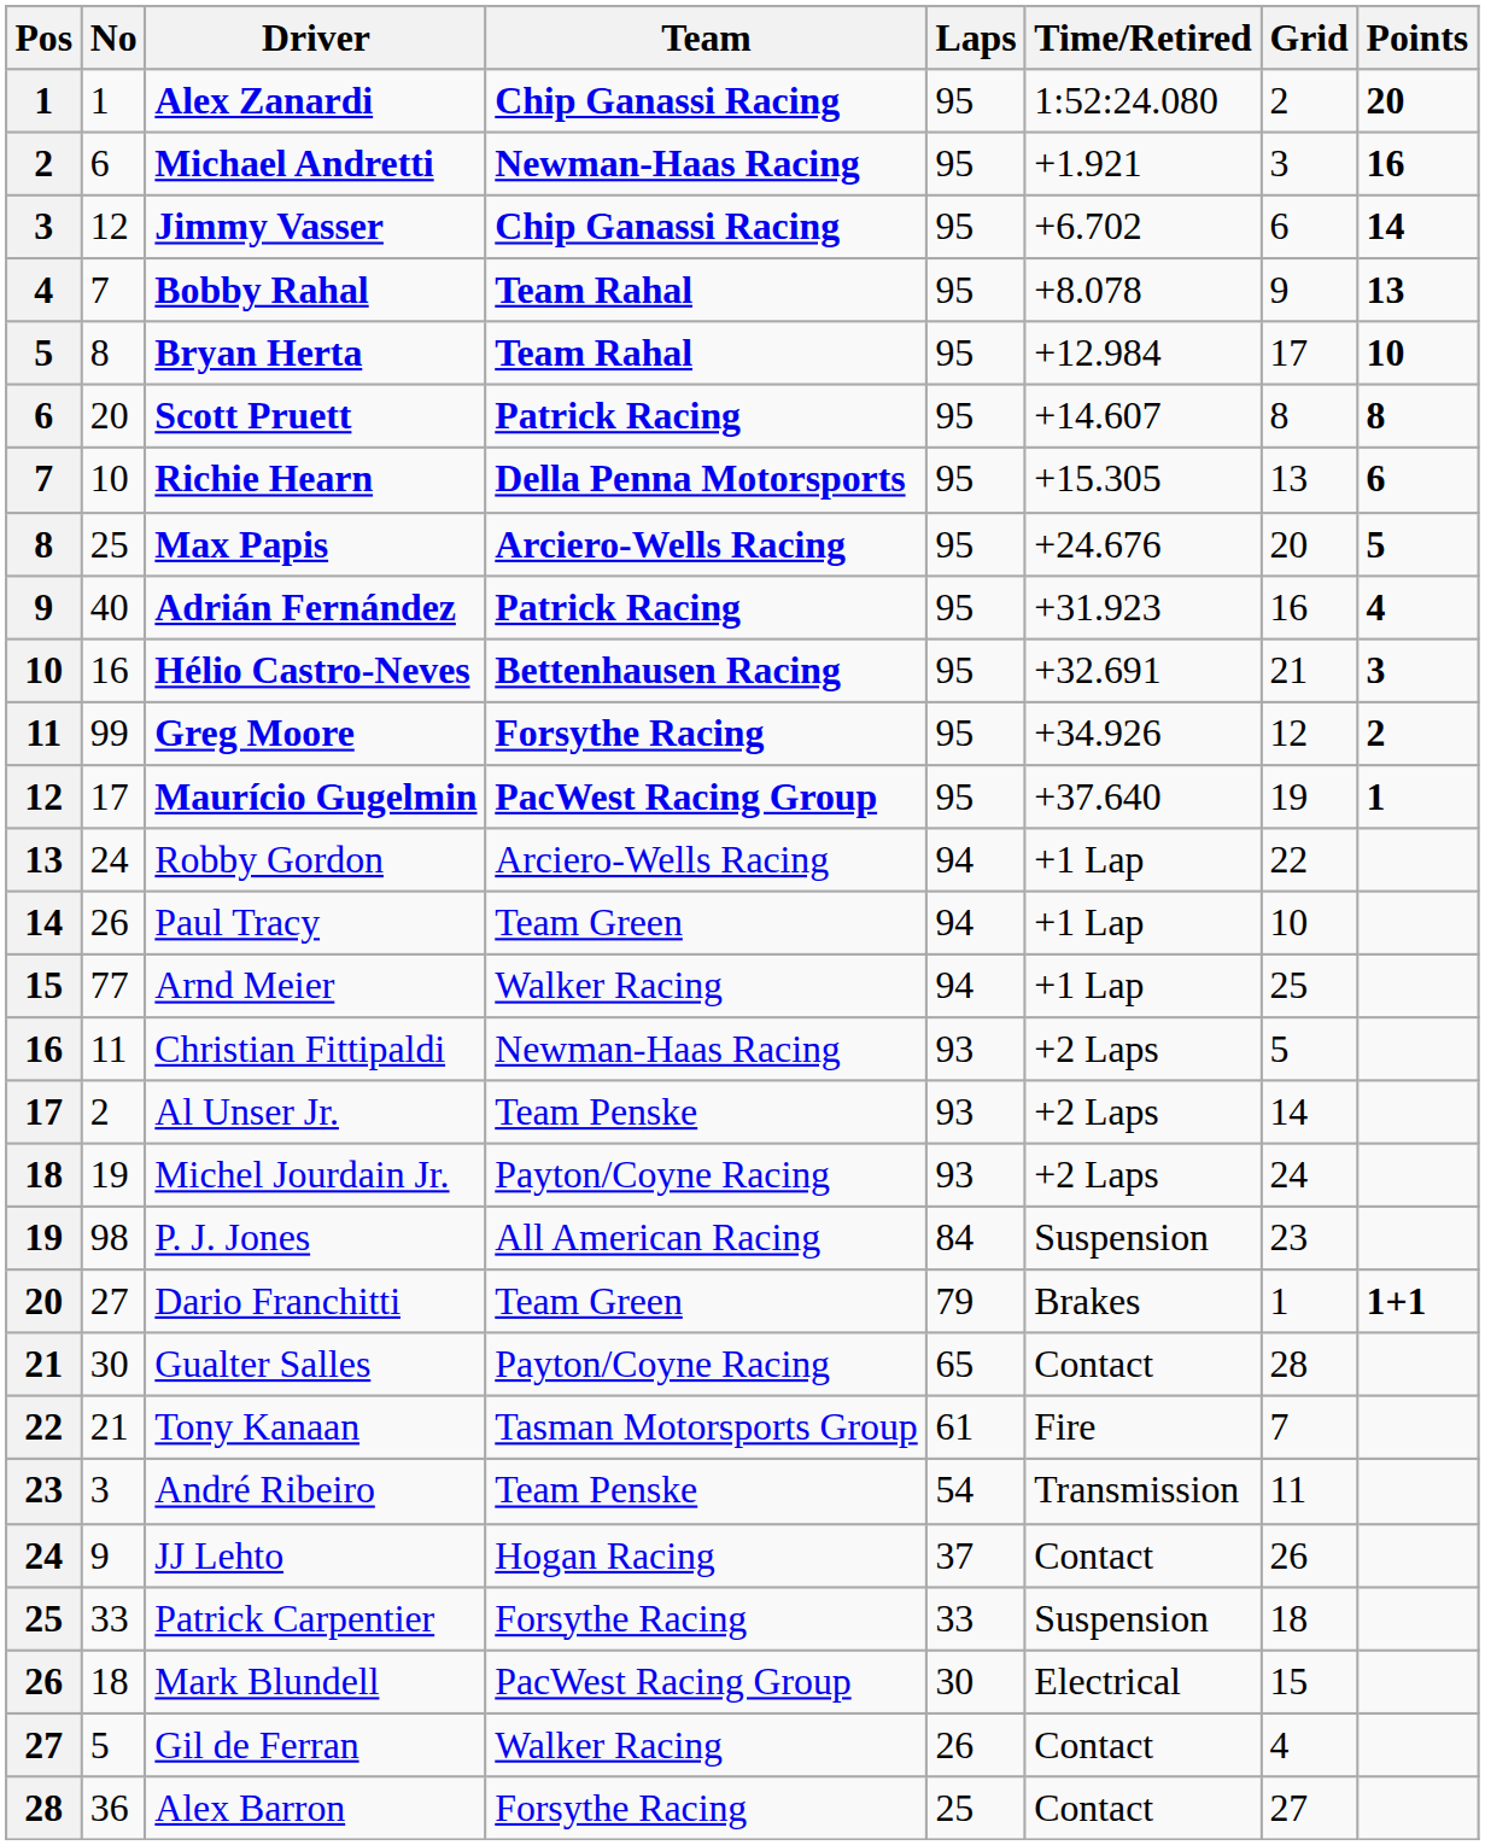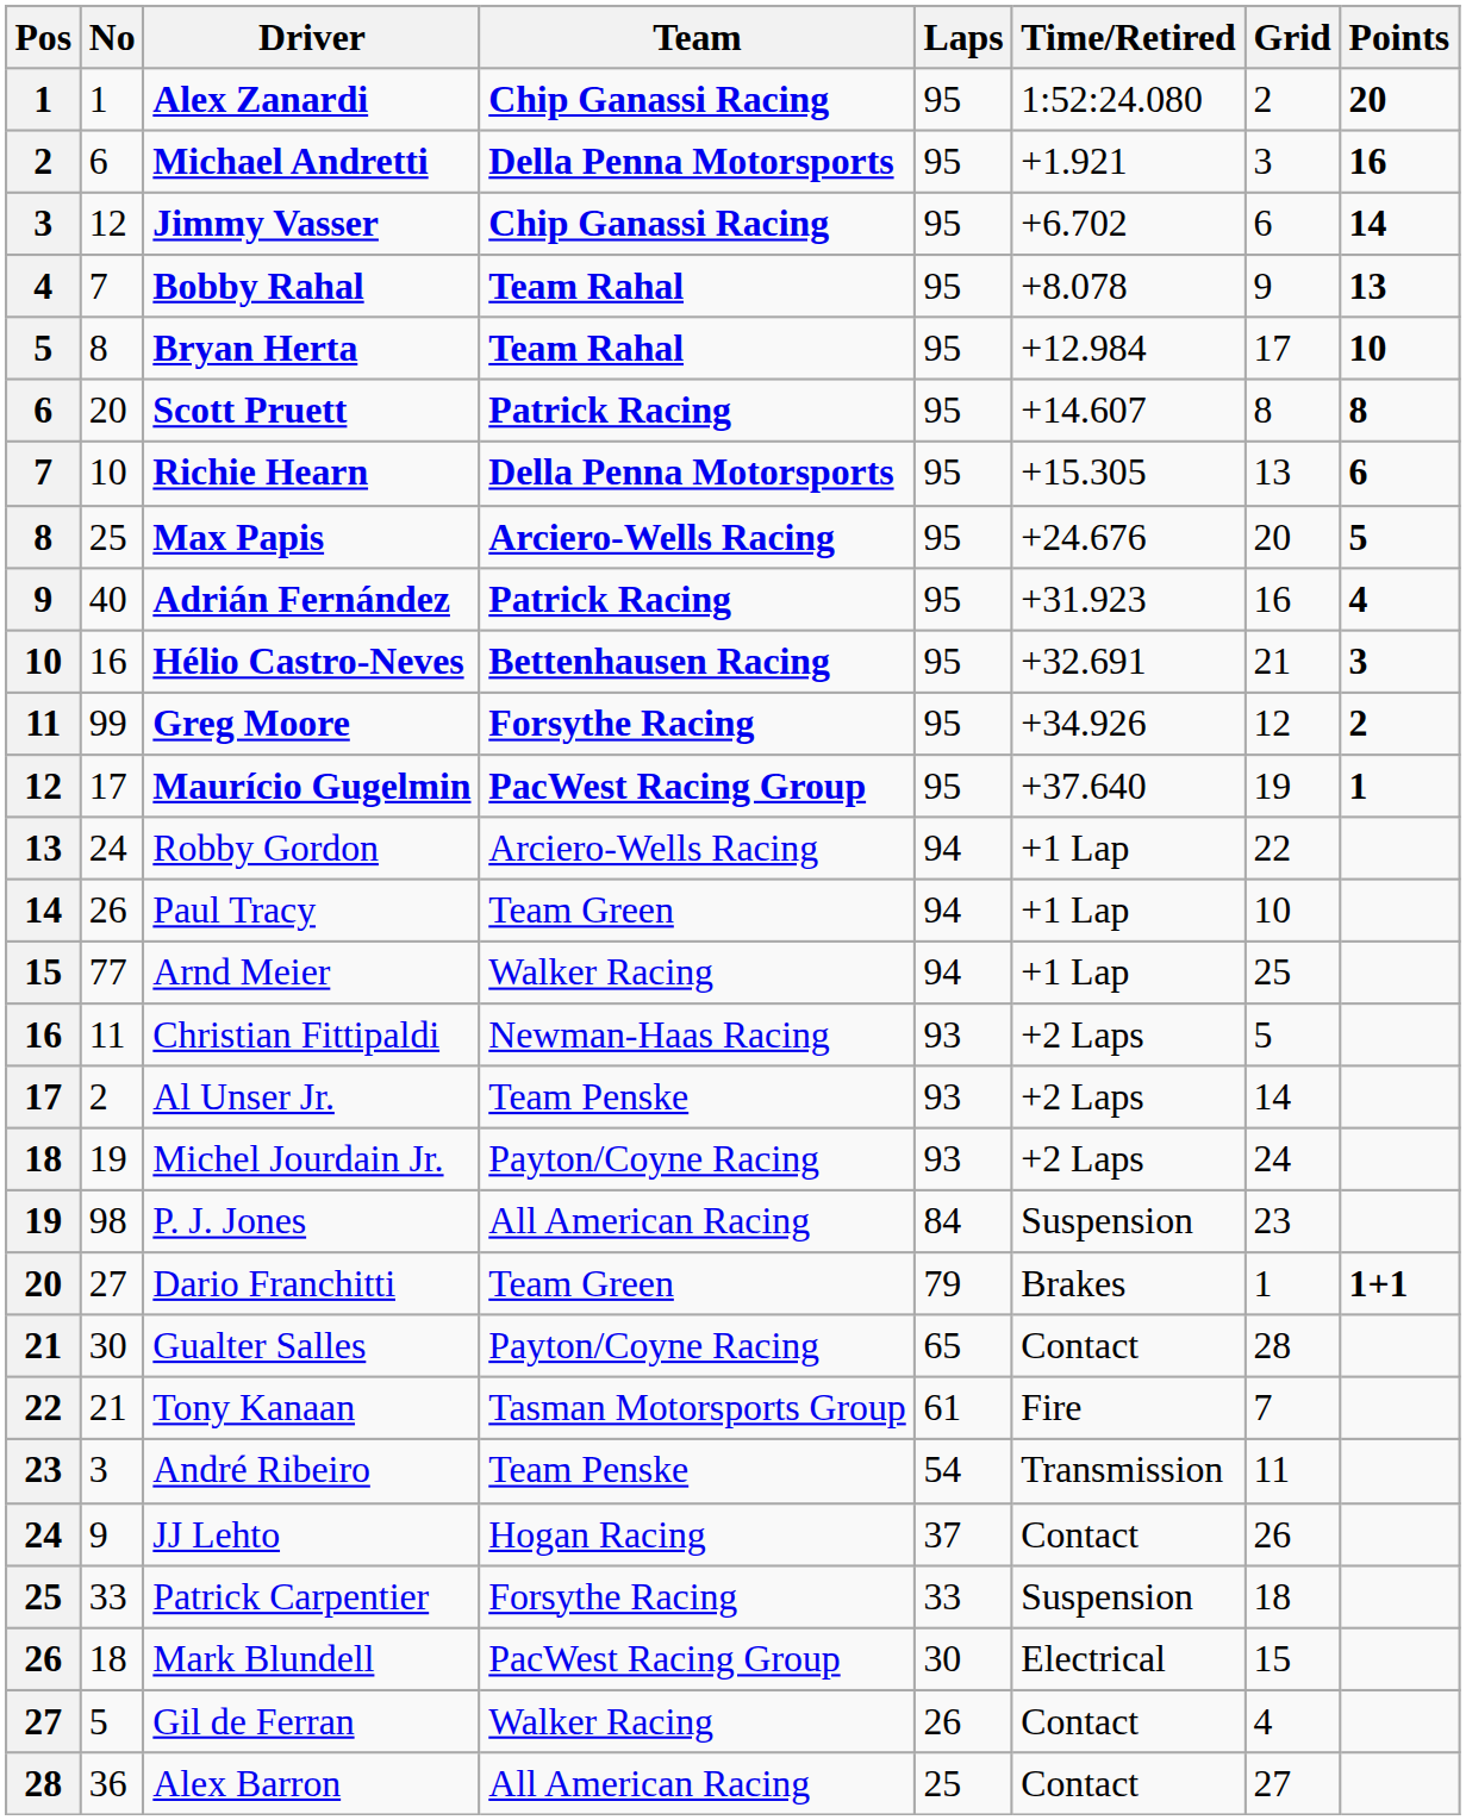 <table class="wikitable" style="font-size:95%;">
 <tr>
 <th>Pos</th>
 <th>No</th>
 <th>Driver</th>
 <th>Team</th>
 <th>Laps</th>
 <th>Time/Retired</th>
 <th>Grid</th>
 <th>Points</th>
 </tr>
 <tr>
 <th>1</th>
 <td>1</td>
 <td> <strong><a href='#'>Alex Zanardi</a></strong></td>
 <td><strong><a href='#'>Chip Ganassi Racing</a></strong></td>
 <td>95</td>
 <td>1:52:24.080</td>
 <td>2</td>
 <td><strong>20</strong></td>
 </tr>
 <tr>
 <th>2</th>
 <td>6</td>
 <td> <strong><a href='#'>Michael Andretti</a></strong></td>
-<td><strong><a href='#'>Newman-Haas Racing</a></strong></td>
+<td><strong><a href='#'>Della Penna Motorsports</a></strong></td>
 <td>95</td>
 <td>+1.921</td>
 <td>3</td>
 <td><strong>16</strong></td>
 </tr>
 <tr>
 <th>3</th>
 <td>12</td>
 <td> <strong><a href='#'>Jimmy Vasser</a></strong></td>
 <td><strong><a href='#'>Chip Ganassi Racing</a></strong></td>
 <td>95</td>
 <td>+6.702</td>
 <td>6</td>
 <td><strong>14</strong></td>
 </tr>
 <tr>
 <th>4</th>
 <td>7</td>
 <td> <strong><a href='#'>Bobby Rahal</a></strong></td>
 <td><strong><a href='#'>Team Rahal</a></strong></td>
 <td>95</td>
 <td>+8.078</td>
 <td>9</td>
 <td><strong>13</strong></td>
 </tr>
 <tr>
 <th>5</th>
 <td>8</td>
 <td> <strong><a href='#'>Bryan Herta</a></strong></td>
 <td><strong><a href='#'>Team Rahal</a></strong></td>
 <td>95</td>
 <td>+12.984</td>
 <td>17</td>
 <td><strong>10</strong></td>
 </tr>
 <tr>
 <th>6</th>
 <td>20</td>
 <td> <strong><a href='#'>Scott Pruett</a></strong></td>
 <td><strong><a href='#'>Patrick Racing</a></strong></td>
 <td>95</td>
 <td>+14.607</td>
 <td>8</td>
 <td><strong>8</strong></td>
 </tr>
 <tr>
 <th>7</th>
 <td>10</td>
 <td> <strong><a href='#'>Richie Hearn</a></strong></td>
 <td><strong><a href='#'>Della Penna Motorsports</a></strong></td>
 <td>95</td>
 <td>+15.305</td>
 <td>13</td>
 <td><strong>6</strong></td>
 </tr>
 <tr>
 <th>8</th>
 <td>25</td>
 <td> <strong><a href='#'>Max Papis</a></strong></td>
 <td><strong><a href='#'>Arciero-Wells Racing</a></strong></td>
 <td>95</td>
 <td>+24.676</td>
 <td>20</td>
 <td><strong>5</strong></td>
 </tr>
 <tr>
 <th>9</th>
 <td>40</td>
 <td> <strong><a href='#'>Adrián Fernández</a></strong></td>
 <td><strong><a href='#'>Patrick Racing</a></strong></td>
 <td>95</td>
 <td>+31.923</td>
 <td>16</td>
 <td><strong>4</strong></td>
 </tr>
 <tr>
 <th>10</th>
 <td>16</td>
 <td> <strong><a href='#'>Hélio Castro-Neves</a></strong></td>
 <td><strong><a href='#'>Bettenhausen Racing</a></strong></td>
 <td>95</td>
 <td>+32.691</td>
 <td>21</td>
 <td><strong>3</strong></td>
 </tr>
 <tr>
 <th>11</th>
 <td>99</td>
 <td> <strong><a href='#'>Greg Moore</a></strong></td>
 <td><strong><a href='#'>Forsythe Racing</a></strong></td>
 <td>95</td>
 <td>+34.926</td>
 <td>12</td>
 <td><strong>2</strong></td>
 </tr>
 <tr>
 <th>12</th>
 <td>17</td>
 <td> <strong><a href='#'>Maurício Gugelmin</a></strong></td>
 <td><strong><a href='#'>PacWest Racing Group</a></strong></td>
 <td>95</td>
 <td>+37.640</td>
 <td>19</td>
 <td><strong>1</strong></td>
 </tr>
 <tr>
 <th>13</th>
 <td>24</td>
 <td> <a href='#'>Robby Gordon</a></td>
 <td><a href='#'>Arciero-Wells Racing</a></td>
 <td>94</td>
 <td>+1 Lap</td>
 <td>22</td>
 <td></td>
 </tr>
 <tr>
 <th>14</th>
 <td>26</td>
 <td> <a href='#'>Paul Tracy</a></td>
 <td><a href='#'>Team Green</a></td>
 <td>94</td>
 <td>+1 Lap</td>
 <td>10</td>
 <td></td>
 </tr>
 <tr>
 <th>15</th>
 <td>77</td>
 <td> <a href='#'>Arnd Meier</a></td>
 <td><a href='#'>Walker Racing</a></td>
 <td>94</td>
 <td>+1 Lap</td>
 <td>25</td>
 <td></td>
 </tr>
 <tr>
 <th>16</th>
 <td>11</td>
 <td> <a href='#'>Christian Fittipaldi</a></td>
 <td><a href='#'>Newman-Haas Racing</a></td>
 <td>93</td>
 <td>+2 Laps</td>
 <td>5</td>
 <td></td>
 </tr>
 <tr>
 <th>17</th>
 <td>2</td>
 <td> <a href='#'>Al Unser Jr.</a></td>
 <td><a href='#'>Team Penske</a></td>
 <td>93</td>
 <td>+2 Laps</td>
 <td>14</td>
 <td></td>
 </tr>
 <tr>
 <th>18</th>
 <td>19</td>
 <td> <a href='#'>Michel Jourdain Jr.</a></td>
 <td><a href='#'>Payton/Coyne Racing</a></td>
 <td>93</td>
 <td>+2 Laps</td>
 <td>24</td>
 <td></td>
 </tr>
 <tr>
 <th>19</th>
 <td>98</td>
 <td> <a href='#'>P. J. Jones</a></td>
 <td><a href='#'>All American Racing</a></td>
 <td>84</td>
 <td>Suspension</td>
 <td>23</td>
 <td></td>
 </tr>
 <tr>
 <th>20</th>
 <td>27</td>
 <td> <a href='#'>Dario Franchitti</a></td>
 <td><a href='#'>Team Green</a></td>
 <td>79</td>
 <td>Brakes</td>
 <td>1</td>
 <td><strong>1+1</strong></td>
 </tr>
 <tr>
 <th>21</th>
 <td>30</td>
 <td> <a href='#'>Gualter Salles</a></td>
 <td><a href='#'>Payton/Coyne Racing</a></td>
 <td>65</td>
 <td>Contact</td>
 <td>28</td>
 <td></td>
 </tr>
 <tr>
 <th>22</th>
 <td>21</td>
 <td> <a href='#'>Tony Kanaan</a></td>
 <td><a href='#'>Tasman Motorsports Group</a></td>
 <td>61</td>
 <td>Fire</td>
 <td>7</td>
 <td></td>
 </tr>
 <tr>
 <th>23</th>
 <td>3</td>
 <td> <a href='#'>André Ribeiro</a></td>
 <td><a href='#'>Team Penske</a></td>
 <td>54</td>
 <td>Transmission</td>
 <td>11</td>
 <td></td>
 </tr>
 <tr>
 <th>24</th>
 <td>9</td>
 <td> <a href='#'>JJ Lehto</a></td>
 <td><a href='#'>Hogan Racing</a></td>
 <td>37</td>
 <td>Contact</td>
 <td>26</td>
 <td></td>
 </tr>
 <tr>
 <th>25</th>
 <td>33</td>
 <td> <a href='#'>Patrick Carpentier</a></td>
 <td><a href='#'>Forsythe Racing</a></td>
 <td>33</td>
 <td>Suspension</td>
 <td>18</td>
 <td></td>
 </tr>
 <tr>
 <th>26</th>
 <td>18</td>
 <td> <a href='#'>Mark Blundell</a></td>
 <td><a href='#'>PacWest Racing Group</a></td>
 <td>30</td>
 <td>Electrical</td>
 <td>15</td>
 <td></td>
 </tr>
 <tr>
 <th>27</th>
 <td>5</td>
 <td> <a href='#'>Gil de Ferran</a></td>
 <td><a href='#'>Walker Racing</a></td>
 <td>26</td>
 <td>Contact</td>
 <td>4</td>
 <td></td>
 </tr>
 <tr>
 <th>28</th>
 <td>36</td>
 <td> <a href='#'>Alex Barron</a></td>
-<td><a href='#'>Forsythe Racing</a></td>
+<td><a href='#'>All American Racing</a></td>
 <td>25</td>
 <td>Contact</td>
 <td>27</td>
 <td></td>
 </tr>
 </table>
